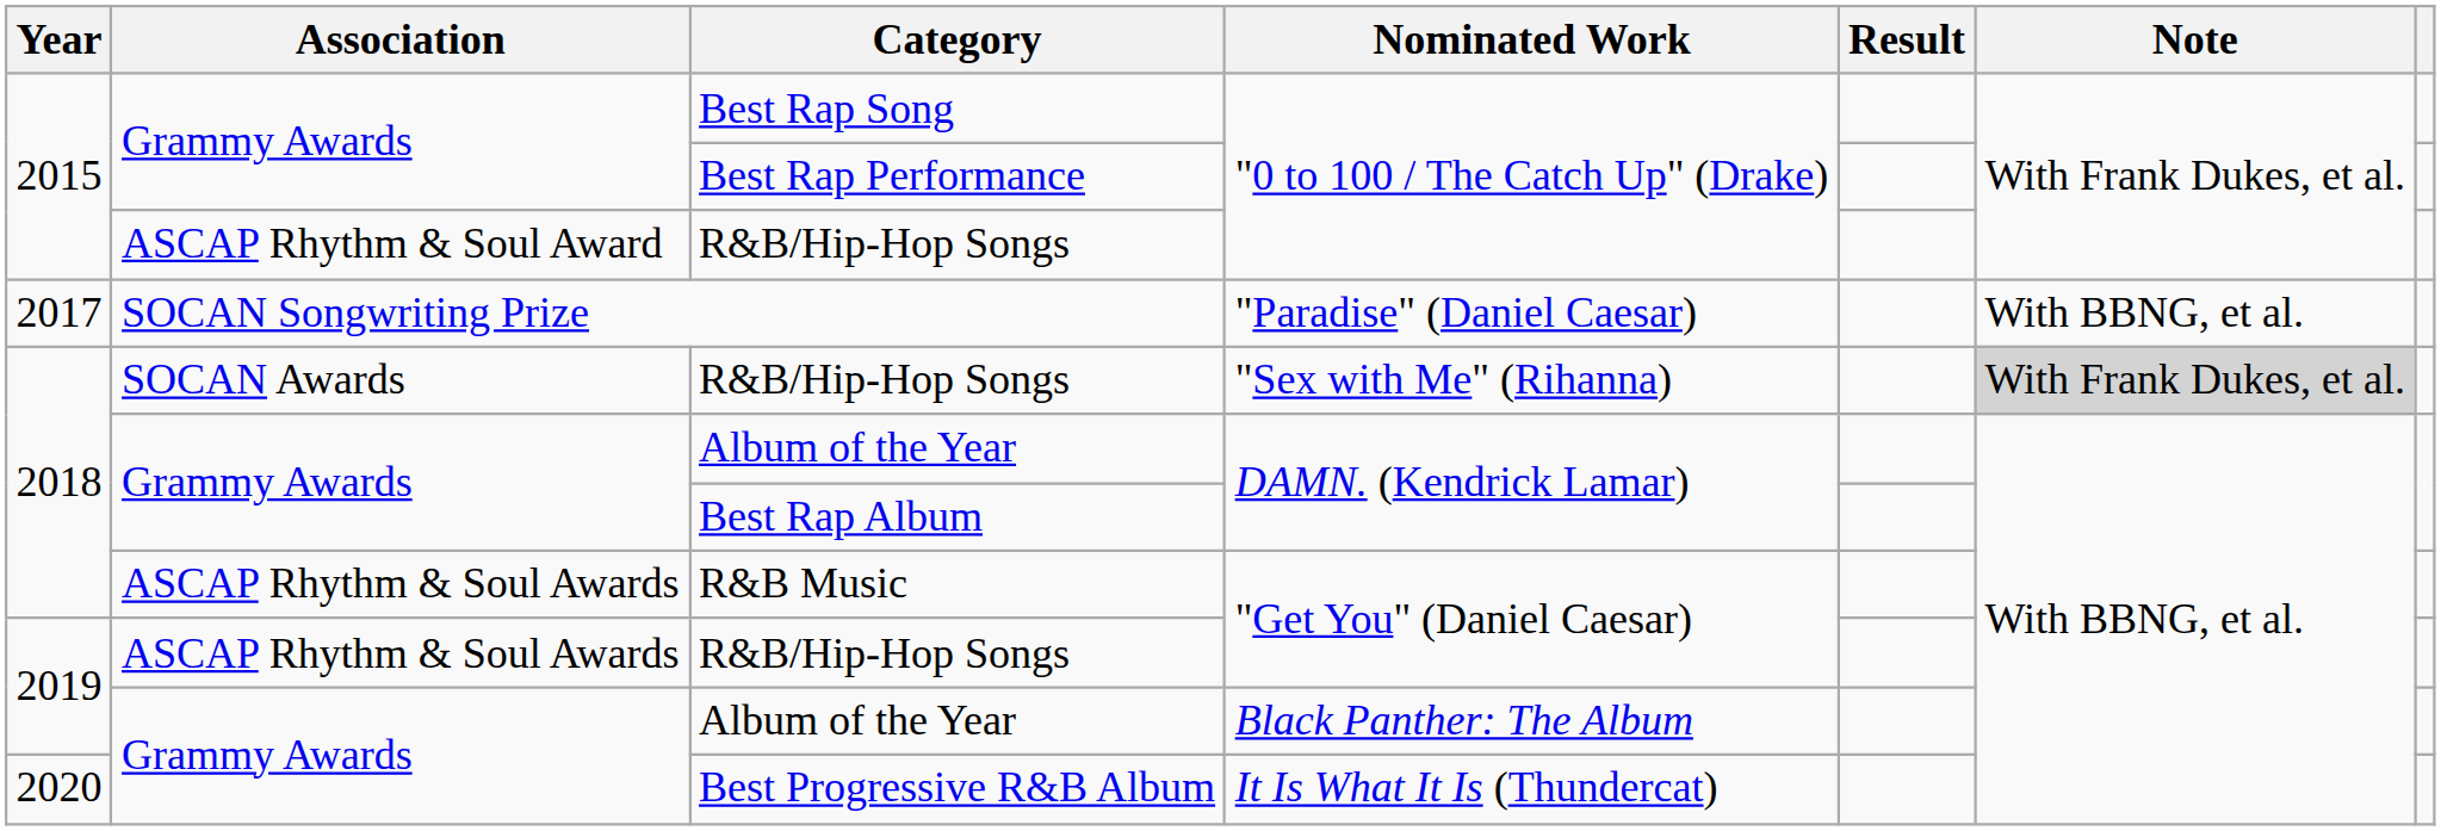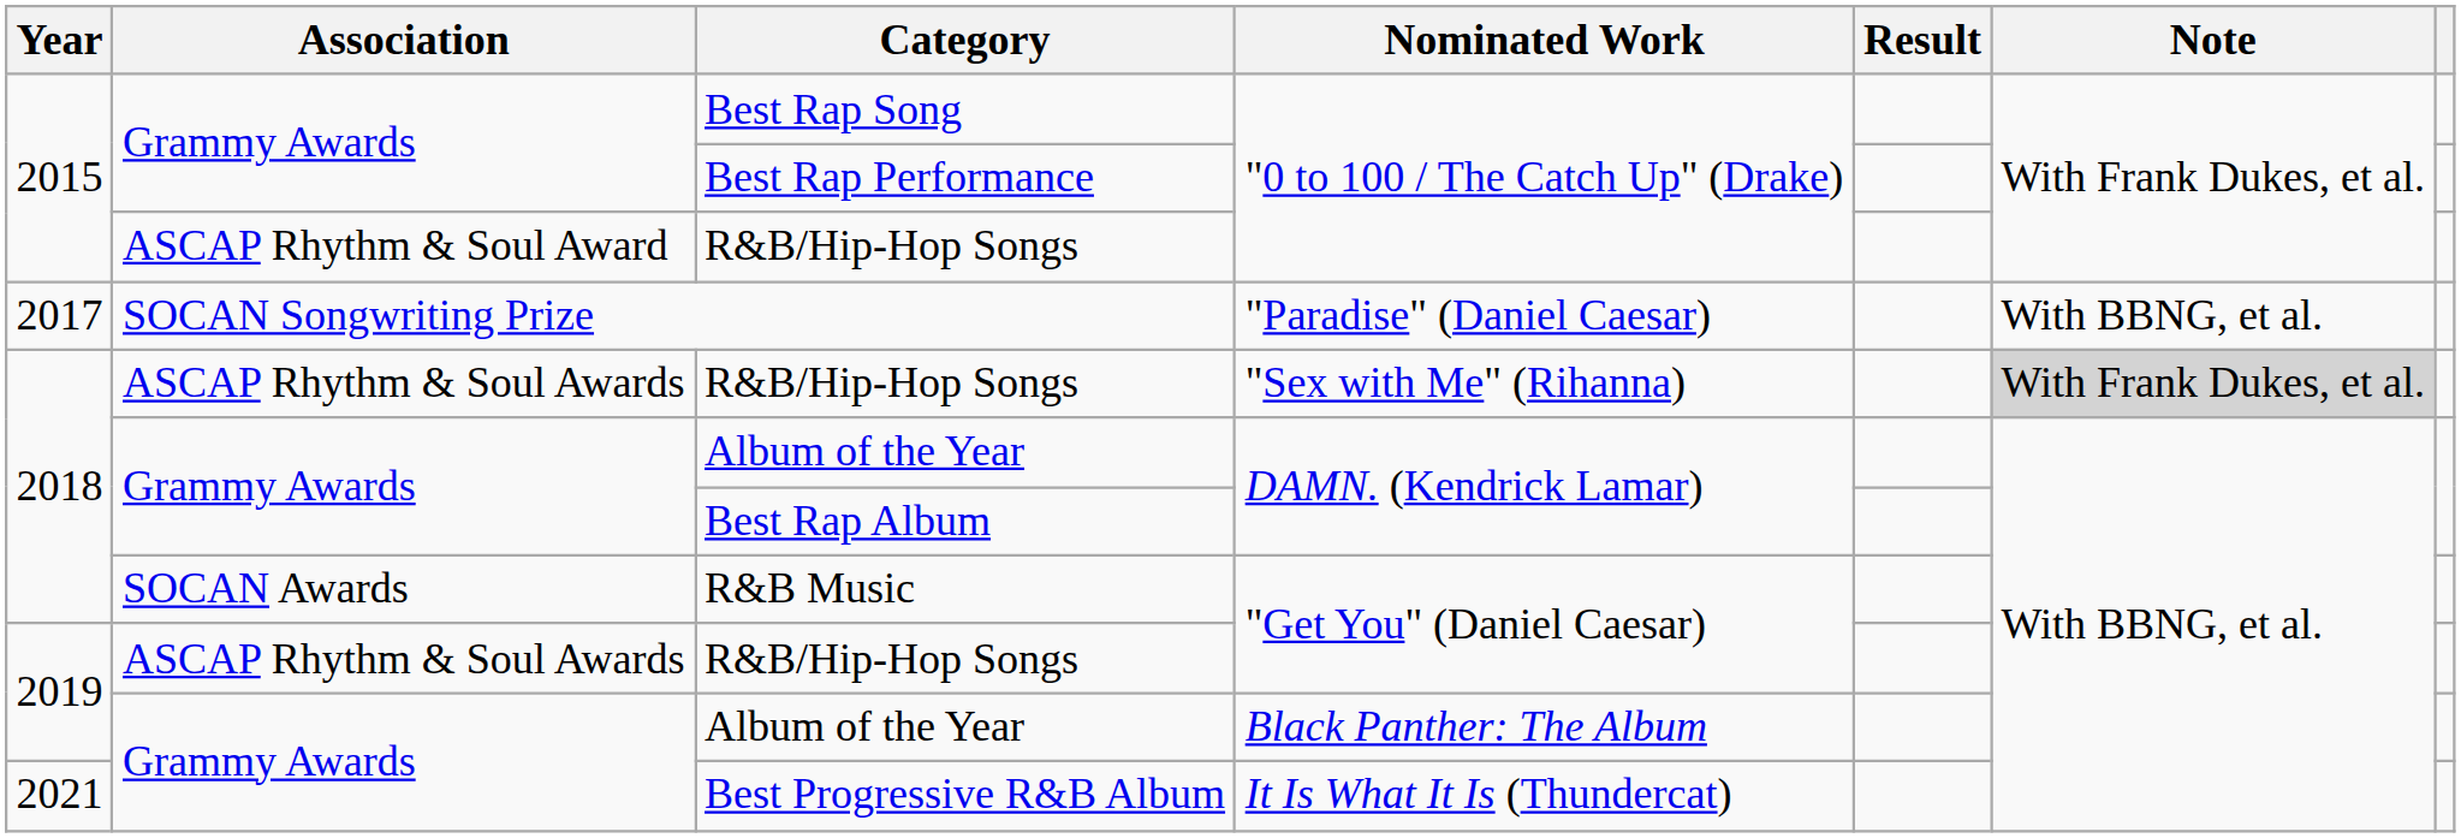 <table class="wikitable">
 <tr>
 <th>Year</th>
 <th>Association</th>
 <th>Category</th>
 <th>Nominated Work</th>
 <th>Result</th>
 <th>Note</th>
 <th class="unsortable" scope="col"></th>
 </tr>
 <tr>
 <td rowspan="3">2015</td>
 <td rowspan="2"><a href='#'>Grammy Awards</a></td>
 <td><a href='#'>Best Rap Song</a></td>
 <td rowspan="3">"<a href='#'>0 to 100 / The Catch Up</a>" (<a href='#'>Drake</a>)</td>
 <td></td>
 <td rowspan="3">With Frank Dukes, et al.</td>
 <td></td>
 </tr>
 <tr>
 <td><a href='#'>Best Rap Performance</a></td>
 <td></td>
 <td></td>
 </tr>
 <tr>
 <td><a href='#'>ASCAP</a> Rhythm & Soul Award</td>
 <td>R&B/Hip-Hop Songs</td>
 <td></td>
 <td></td>
 </tr>
 <tr>
 <td>2017</td>
 <td colspan="2"><a href='#'>SOCAN Songwriting Prize</a></td>
 <td>"<a href='#'>Paradise</a>" (<a href='#'>Daniel Caesar</a>)</td>
 <td></td>
 <td>With BBNG, et al.</td>
 <td></td>
 </tr>
 <tr>
 <td rowspan="4">2018</td>
-<td><a href='#'>SOCAN</a> Awards</td>
+<td><a href='#'>ASCAP</a> Rhythm & Soul Awards</td>
 <td>R&B/Hip-Hop Songs</td>
 <td>"<a href='#'>Sex with Me</a>" (<a href='#'>Rihanna</a>)</td>
 <td></td>
 <td style="background: lightgrey;">With Frank Dukes, et al.</td>
 <td></td>
 </tr>
 <tr>
 <td rowspan="2"><a href='#'>Grammy Awards</a></td>
 <td><a href='#'>Album of the Year</a></td>
 <td rowspan="2"><em><a href='#'>DAMN.</a></em> (<a href='#'>Kendrick Lamar</a>)</td>
 <td></td>
 <td rowspan="6">With BBNG, et al.</td>
 <td rowspan="2"></td>
 </tr>
 <tr>
 <td><a href='#'>Best Rap Album</a></td>
 <td></td>
 </tr>
 <tr>
-<td><a href='#'>ASCAP</a> Rhythm & Soul Awards</td>
+<td><a href='#'>SOCAN</a> Awards</td>
 <td>R&B Music</td>
 <td rowspan="2">"<a href='#'>Get You</a>" (Daniel Caesar)</td>
 <td></td>
 <td></td>
 </tr>
 <tr>
 <td rowspan="2">2019</td>
 <td><a href='#'>ASCAP</a> Rhythm & Soul Awards</td>
 <td Top R&B/Hip-Hop Song>R&B/Hip-Hop Songs</td>
 <td></td>
 <td></td>
 </tr>
 <tr>
 <td rowspan="2"><a href='#'>Grammy Awards</a></td>
 <td>Album of the Year</td>
 <td><em><a href='#'>Black Panther: The Album</a></em></td>
 <td></td>
 <td></td>
 </tr>
 <tr>
-<td>2020</td>
+<td>2021</td>
 <td><a href='#'>Best Progressive R&B Album</a></td>
 <td><em><a href='#'>It Is What It Is</a></em> (<a href='#'>Thundercat</a>)</td>
 <td></td>
 <td></td>
 </tr>
 </table>
